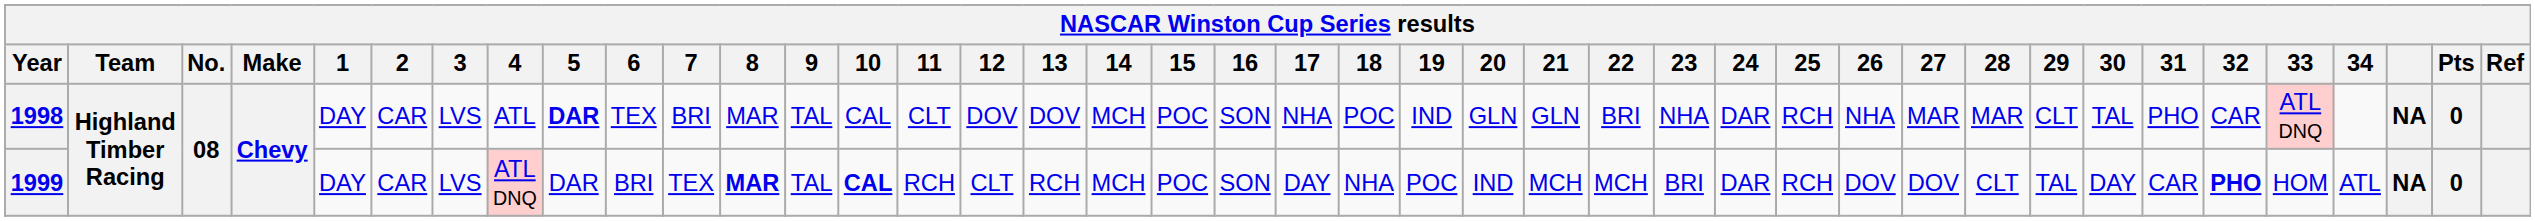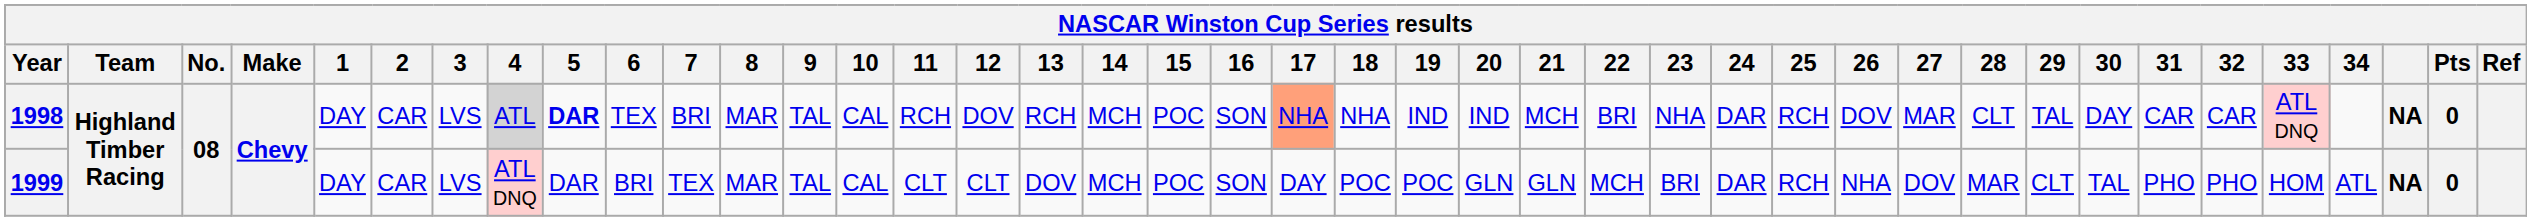 <table class="wikitable" style="text-align:center; font-size:75%">
 <tr>
 <th colspan=45><a href='#'>NASCAR Winston Cup Series</a> results</th>
 </tr>
 <tr>
 <th>Year</th>
 <th>Team</th>
 <th>No.</th>
 <th>Make</th>
 <th>1</th>
 <th>2</th>
 <th>3</th>
 <th>4</th>
 <th>5</th>
 <th>6</th>
 <th>7</th>
 <th>8</th>
 <th>9</th>
 <th>10</th>
 <th>11</th>
 <th>12</th>
 <th>13</th>
 <th>14</th>
 <th>15</th>
 <th>16</th>
 <th>17</th>
 <th>18</th>
 <th>19</th>
 <th>20</th>
 <th>21</th>
 <th>22</th>
 <th>23</th>
 <th>24</th>
 <th>25</th>
 <th>26</th>
 <th>27</th>
 <th>28</th>
 <th>29</th>
 <th>30</th>
 <th>31</th>
 <th>32</th>
 <th>33</th>
 <th>34</th>
 <th></th>
 <th>Pts</th>
 <th>Ref</th>
 </tr>
 <tr>
 <th><a href='#'>1998</a></th>
 <th rowspan=2>Highland Timber Racing</th>
 <th rowspan=2>08</th>
 <th rowspan=2><a href='#'>Chevy</a></th>
 <td><a href='#'>DAY</a></td>
 <td><a href='#'>CAR</a></td>
 <td><a href='#'>LVS</a></td>
-<td><a href='#'>ATL</a></td>
+<td style="background: lightgrey;"><a href='#'>ATL</a></td>
 <td><strong><a href='#'>DAR</a></strong></td>
 <td><a href='#'>TEX</a></td>
 <td><a href='#'>BRI</a></td>
 <td><a href='#'>MAR</a></td>
 <td><a href='#'>TAL</a></td>
 <td><a href='#'>CAL</a></td>
-<td><a href='#'>CLT</a></td>
+<td><a href='#'>RCH</a></td>
 <td><a href='#'>DOV</a></td>
-<td><a href='#'>DOV</a></td>
+<td><a href='#'>RCH</a></td>
 <td><a href='#'>MCH</a></td>
 <td><a href='#'>POC</a></td>
 <td><a href='#'>SON</a></td>
+<td style="background: lightsalmon;"><a href='#'>NHA</a></td>
 <td><a href='#'>NHA</a></td>
-<td><a href='#'>POC</a></td>
 <td><a href='#'>IND</a></td>
-<td><a href='#'>GLN</a></td>
-<td><a href='#'>GLN</a></td>
+<td><a href='#'>IND</a></td>
+<td><a href='#'>MCH</a></td>
 <td><a href='#'>BRI</a></td>
 <td><a href='#'>NHA</a></td>
 <td><a href='#'>DAR</a></td>
 <td><a href='#'>RCH</a></td>
-<td><a href='#'>NHA</a></td>
-<td><a href='#'>MAR</a></td>
+<td><a href='#'>DOV</a></td>
 <td><a href='#'>MAR</a></td>
 <td><a href='#'>CLT</a></td>
 <td><a href='#'>TAL</a></td>
-<td><a href='#'>PHO</a></td>
+<td><a href='#'>DAY</a></td>
+<td><a href='#'>CAR</a></td>
 <td><a href='#'>CAR</a></td>
 <td style="background:#FFCFCF;"><a href='#'>ATL</a><br><small>DNQ</small></td>
 <td></td>
 <th>NA</th>
 <th>0</th>
 <th></th>
 </tr>
 <tr>
 <th><a href='#'>1999</a></th>
 <td><a href='#'>DAY</a></td>
 <td><a href='#'>CAR</a></td>
 <td><a href='#'>LVS</a></td>
 <td style="background:#FFCFCF;"><a href='#'>ATL</a><br><small>DNQ</small></td>
 <td><a href='#'>DAR</a></td>
 <td><a href='#'>BRI</a></td>
 <td><a href='#'>TEX</a></td>
-<td><strong><a href='#'>MAR</a></strong></td>
+<td><a href='#'>MAR</a></td>
 <td><a href='#'>TAL</a></td>
-<td><strong><a href='#'>CAL</a></strong></td>
-<td><a href='#'>RCH</a></td>
+<td><a href='#'>CAL</a></td>
 <td><a href='#'>CLT</a></td>
-<td><a href='#'>RCH</a></td>
+<td><a href='#'>CLT</a></td>
+<td><a href='#'>DOV</a></td>
 <td><a href='#'>MCH</a></td>
 <td><a href='#'>POC</a></td>
 <td><a href='#'>SON</a></td>
 <td><a href='#'>DAY</a></td>
-<td><a href='#'>NHA</a></td>
 <td><a href='#'>POC</a></td>
-<td><a href='#'>IND</a></td>
-<td><a href='#'>MCH</a></td>
+<td><a href='#'>POC</a></td>
+<td><a href='#'>GLN</a></td>
+<td><a href='#'>GLN</a></td>
 <td><a href='#'>MCH</a></td>
 <td><a href='#'>BRI</a></td>
 <td><a href='#'>DAR</a></td>
 <td><a href='#'>RCH</a></td>
+<td><a href='#'>NHA</a></td>
 <td><a href='#'>DOV</a></td>
-<td><a href='#'>DOV</a></td>
+<td><a href='#'>MAR</a></td>
 <td><a href='#'>CLT</a></td>
 <td><a href='#'>TAL</a></td>
-<td><a href='#'>DAY</a></td>
-<td><a href='#'>CAR</a></td>
-<td><strong><a href='#'>PHO</a></strong></td>
+<td><a href='#'>PHO</a></td>
+<td><a href='#'>PHO</a></td>
 <td><a href='#'>HOM</a></td>
 <td><a href='#'>ATL</a></td>
 <th>NA</th>
 <th>0</th>
 <th></th>
 </tr>
 </table>
